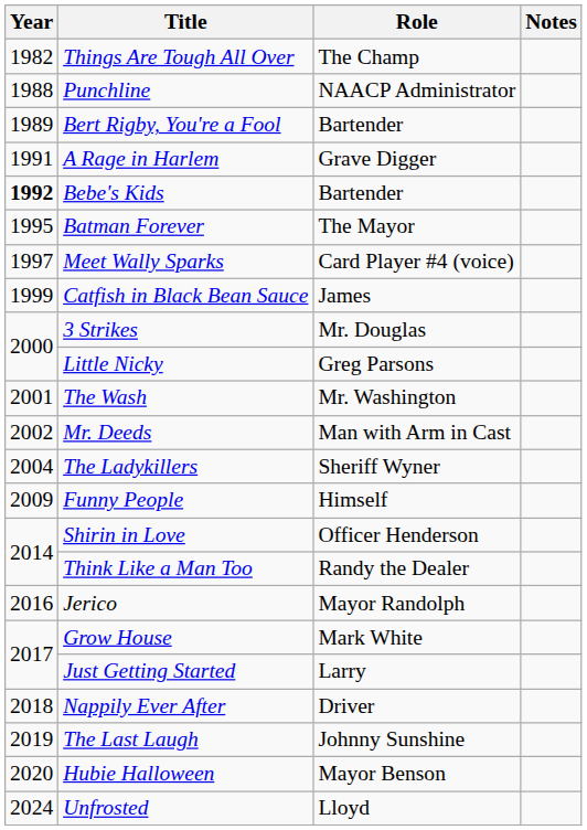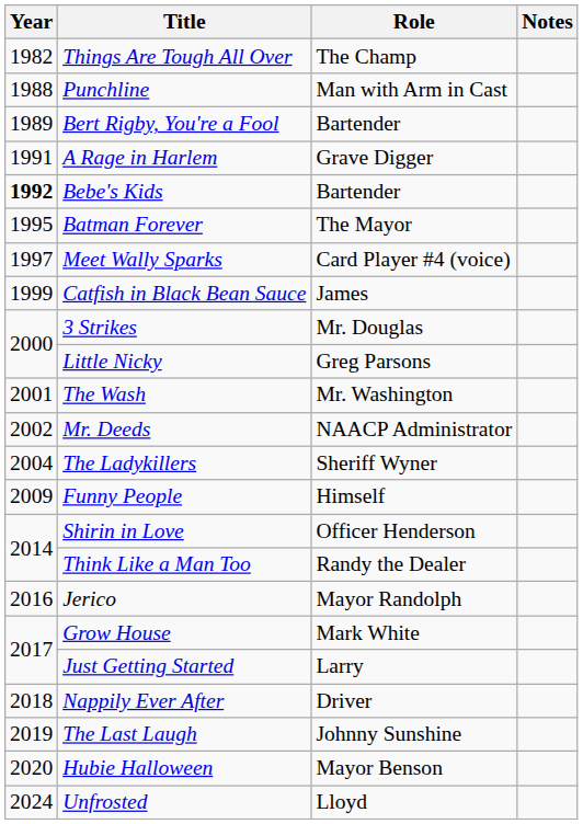 <table class="wikitable sortable">
 <tr>
 <th>Year</th>
 <th>Title</th>
 <th>Role</th>
 <th>Notes</th>
 </tr>
 <tr>
 <td>1982</td>
 <td><em><a href='#'>Things Are Tough All Over</a></em></td>
 <td>The Champ</td>
 <td></td>
 </tr>
 <tr>
 <td>1988</td>
 <td><em><a href='#'>Punchline</a></em></td>
-<td>NAACP Administrator</td>
+<td>Man with Arm in Cast</td>
 <td></td>
 </tr>
 <tr>
 <td>1989</td>
 <td><em><a href='#'>Bert Rigby, You're a Fool</a></em></td>
 <td>Bartender</td>
 <td></td>
 </tr>
 <tr>
 <td>1991</td>
 <td><em><a href='#'>A Rage in Harlem</a></em></td>
 <td>Grave Digger</td>
 <td></td>
 </tr>
 <tr>
 <td><strong>1992</strong></td>
 <td><em><a href='#'>Bebe's Kids</a></em></td>
 <td>Bartender</td>
 <td></td>
 </tr>
 <tr>
 <td>1995</td>
 <td><em><a href='#'>Batman Forever</a></em></td>
 <td>The Mayor</td>
 <td></td>
 </tr>
 <tr>
 <td>1997</td>
 <td><em><a href='#'>Meet Wally Sparks</a></em></td>
 <td>Card Player #4 (voice)</td>
 <td></td>
 </tr>
 <tr>
 <td>1999</td>
 <td><em><a href='#'>Catfish in Black Bean Sauce</a></em></td>
 <td>James</td>
 <td></td>
 </tr>
 <tr>
 <td rowspan=2>2000</td>
 <td><em><a href='#'>3 Strikes</a></em></td>
 <td>Mr. Douglas</td>
 <td></td>
 </tr>
 <tr>
 <td><em><a href='#'>Little Nicky</a></em></td>
 <td>Greg Parsons</td>
 <td></td>
 </tr>
 <tr>
 <td>2001</td>
 <td><em><a href='#'>The Wash</a></em></td>
 <td>Mr. Washington</td>
 <td></td>
 </tr>
 <tr>
 <td>2002</td>
 <td><em><a href='#'>Mr. Deeds</a></em></td>
-<td>Man with Arm in Cast</td>
+<td>NAACP Administrator</td>
 <td></td>
 </tr>
 <tr>
 <td>2004</td>
 <td><em><a href='#'>The Ladykillers</a></em></td>
 <td>Sheriff Wyner</td>
 <td></td>
 </tr>
 <tr>
 <td>2009</td>
 <td><em><a href='#'>Funny People</a></em></td>
 <td>Himself</td>
 <td></td>
 </tr>
 <tr>
 <td rowspan=2>2014</td>
 <td><em><a href='#'>Shirin in Love</a></em></td>
 <td>Officer Henderson</td>
 <td></td>
 </tr>
 <tr>
 <td><em><a href='#'>Think Like a Man Too</a></em></td>
 <td>Randy the Dealer</td>
 <td></td>
 </tr>
 <tr>
 <td>2016</td>
 <td><em>Jerico</em></td>
 <td>Mayor Randolph</td>
 <td></td>
 </tr>
 <tr>
 <td rowspan=2>2017</td>
 <td><em><a href='#'>Grow House</a></em></td>
 <td>Mark White</td>
 <td></td>
 </tr>
 <tr>
 <td><em><a href='#'>Just Getting Started</a></em></td>
 <td>Larry</td>
 <td></td>
 </tr>
 <tr>
 <td>2018</td>
 <td><em><a href='#'>Nappily Ever After</a></em></td>
 <td>Driver</td>
 <td></td>
 </tr>
 <tr>
 <td>2019</td>
 <td><em><a href='#'>The Last Laugh</a></em></td>
 <td>Johnny Sunshine</td>
 <td></td>
 </tr>
 <tr>
 <td>2020</td>
 <td><em><a href='#'>Hubie Halloween</a></em></td>
 <td>Mayor Benson</td>
 <td></td>
 </tr>
 <tr>
 <td>2024</td>
 <td><em><a href='#'>Unfrosted</a></em></td>
 <td>Lloyd</td>
 <td></td>
 </tr>
 </table>
